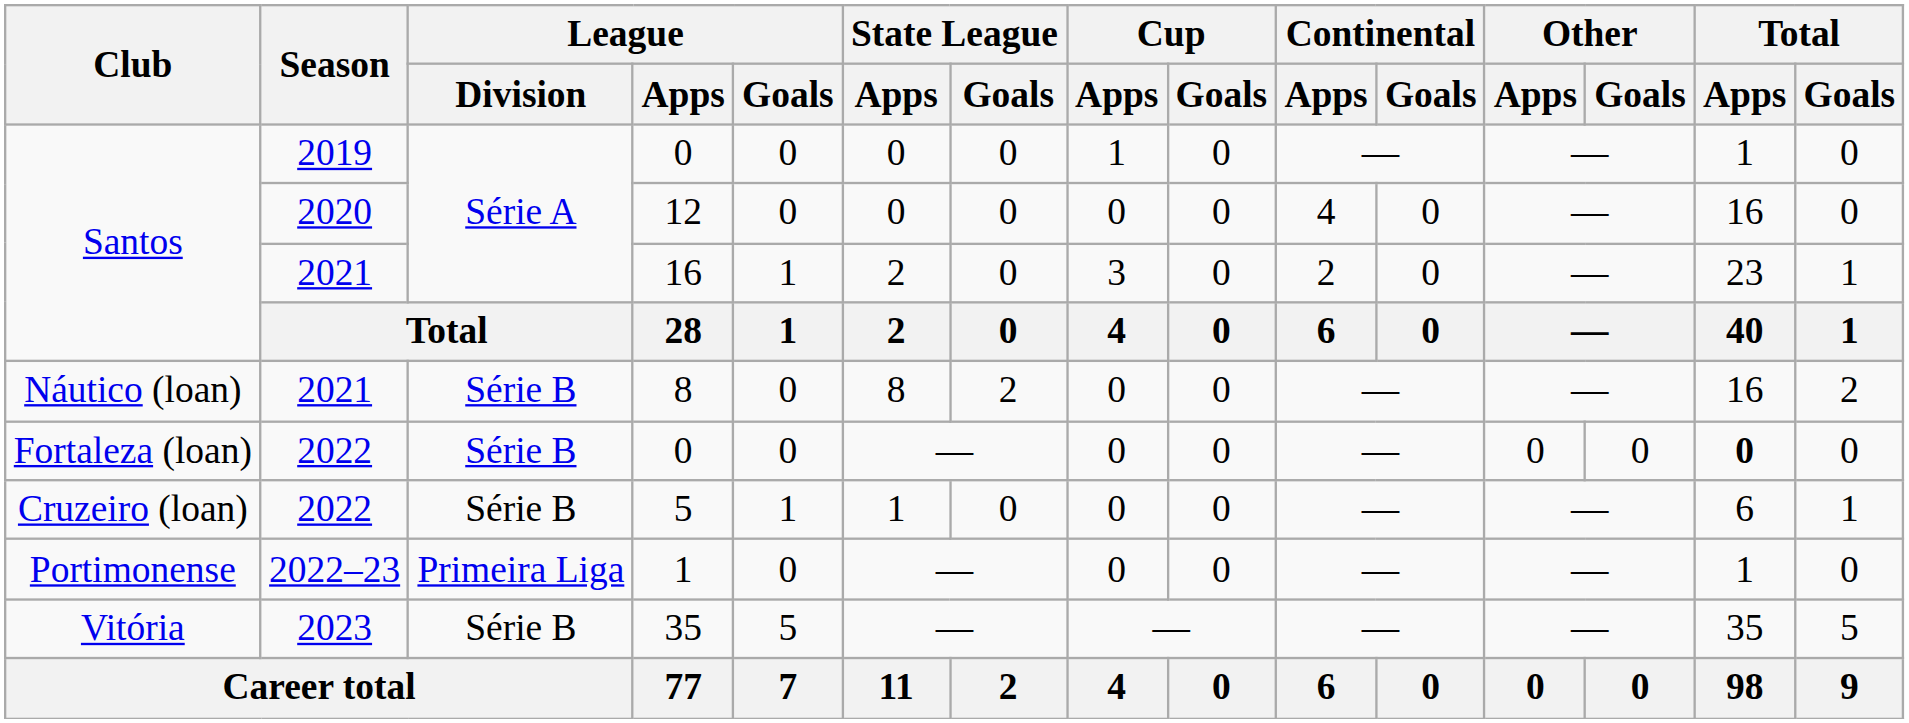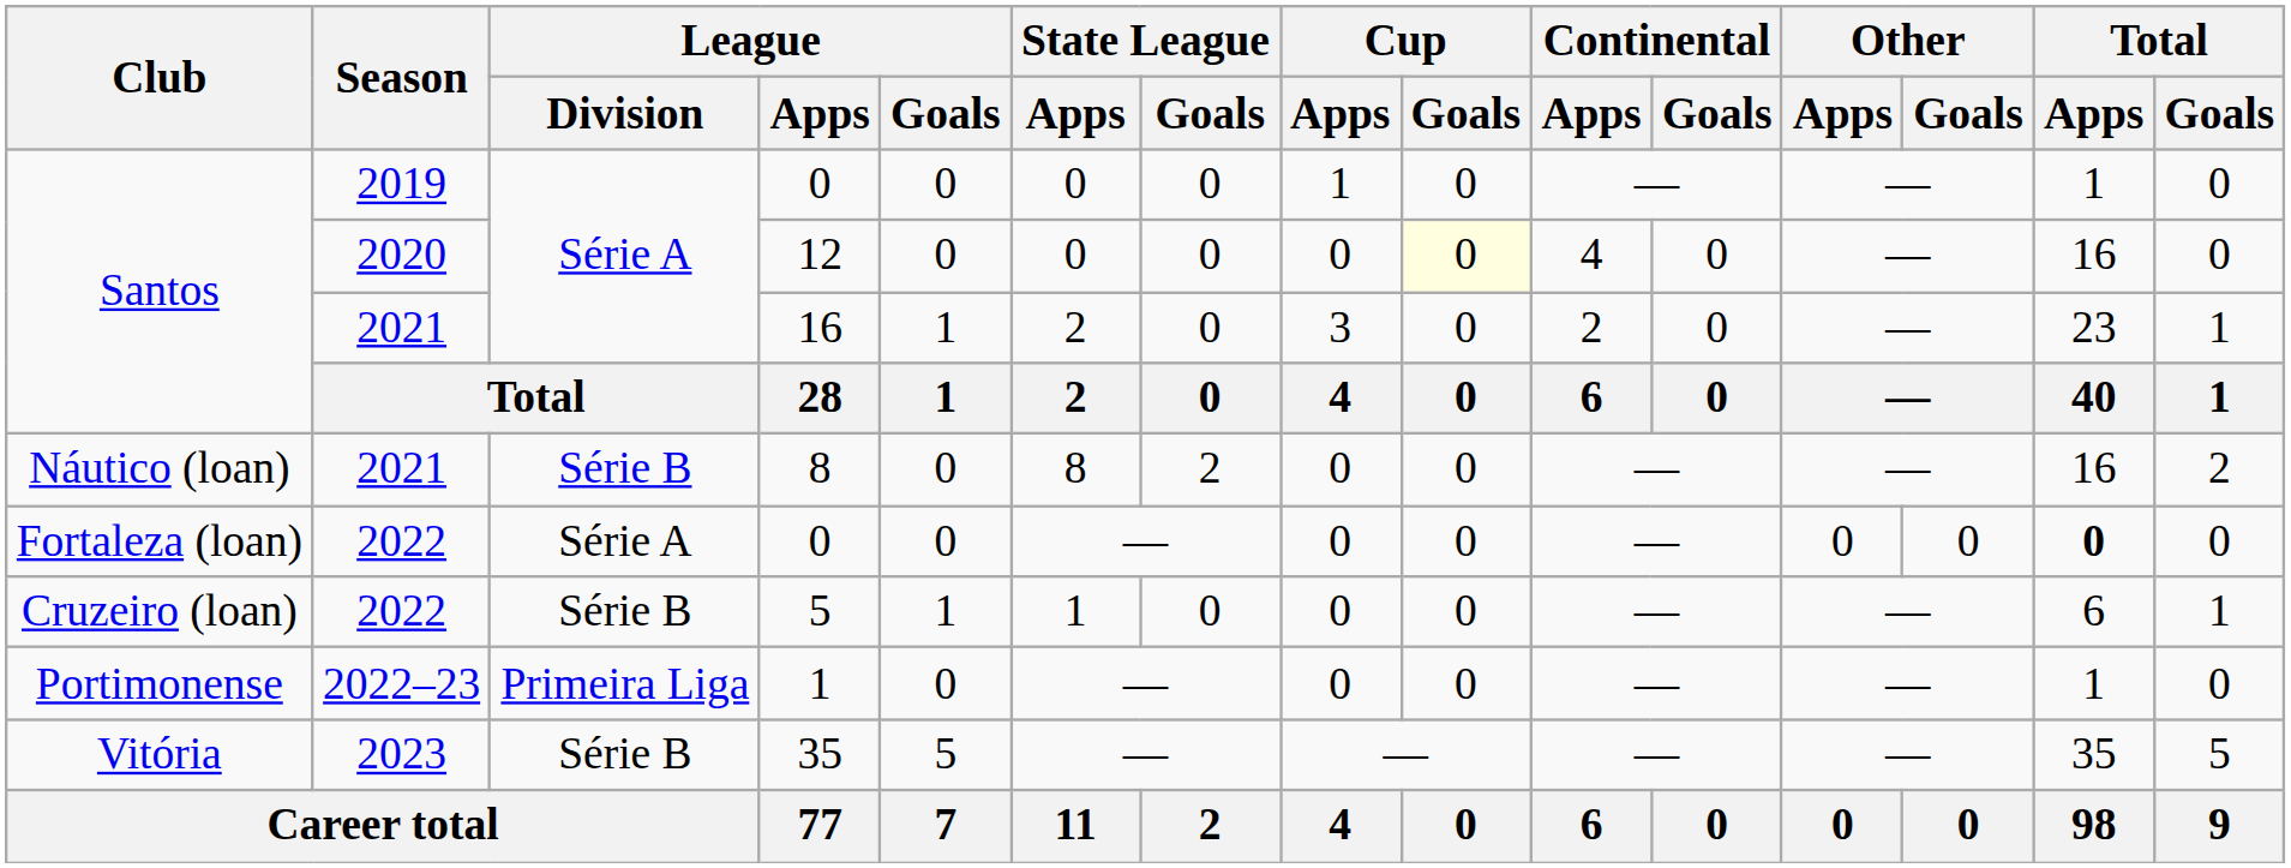 <table class="wikitable" style="text-align: center;">
 <tr>
 <th rowspan="2">Club</th>
 <th rowspan="2">Season</th>
 <th colspan="3">League</th>
 <th colspan="2">State League</th>
 <th colspan="2">Cup</th>
 <th colspan="2">Continental</th>
 <th colspan="2">Other</th>
 <th colspan="2">Total</th>
 </tr>
 <tr>
 <th>Division</th>
 <th>Apps</th>
 <th>Goals</th>
 <th>Apps</th>
 <th>Goals</th>
 <th>Apps</th>
 <th>Goals</th>
 <th>Apps</th>
 <th>Goals</th>
 <th>Apps</th>
 <th>Goals</th>
 <th>Apps</th>
 <th>Goals</th>
 </tr>
 <tr>
 <td rowspan="4" valign="center"><a href='#'>Santos</a></td>
 <td><a href='#'>2019</a></td>
 <td rowspan="3"><a href='#'>Série A</a></td>
 <td>0</td>
 <td>0</td>
 <td>0</td>
 <td>0</td>
 <td>1</td>
 <td>0</td>
 <td colspan="2">—</td>
 <td colspan="2">—</td>
 <td>1</td>
 <td>0</td>
 </tr>
 <tr>
 <td><a href='#'>2020</a></td>
 <td>12</td>
 <td>0</td>
 <td>0</td>
 <td>0</td>
 <td>0</td>
-<td>0</td>
+<td style="background: lightyellow;">0</td>
 <td>4</td>
 <td>0</td>
 <td colspan="2">—</td>
 <td>16</td>
 <td>0</td>
 </tr>
 <tr>
 <td><a href='#'>2021</a></td>
 <td>16</td>
 <td>1</td>
 <td>2</td>
 <td>0</td>
 <td>3</td>
 <td>0</td>
 <td>2</td>
 <td>0</td>
 <td colspan="2">—</td>
 <td>23</td>
 <td>1</td>
 </tr>
 <tr>
 <th colspan="2">Total</th>
 <th>28</th>
 <th>1</th>
 <th>2</th>
 <th>0</th>
 <th>4</th>
 <th>0</th>
 <th>6</th>
 <th>0</th>
 <th colspan="2">—</th>
 <th>40</th>
 <th>1</th>
 </tr>
 <tr>
 <td valign="center"><a href='#'>Náutico</a> (loan)</td>
 <td><a href='#'>2021</a></td>
 <td><a href='#'>Série B</a></td>
 <td>8</td>
 <td>0</td>
 <td>8</td>
 <td>2</td>
 <td>0</td>
 <td>0</td>
 <td colspan="2">—</td>
 <td colspan="2">—</td>
 <td>16</td>
 <td>2</td>
 </tr>
 <tr>
 <td valign="center"><a href='#'>Fortaleza</a> (loan)</td>
 <td><a href='#'>2022</a></td>
-<td><a href='#'>Série B</a></td>
+<td>Série A</td>
 <td>0</td>
 <td>0</td>
 <td colspan="2">—</td>
 <td>0</td>
 <td>0</td>
 <td colspan="2">—</td>
 <td>0</td>
 <td>0</td>
 <td><strong>0</strong></td>
 <td>0</td>
 </tr>
 <tr>
 <td valign="center"><a href='#'>Cruzeiro</a> (loan)</td>
 <td><a href='#'>2022</a></td>
 <td>Série B</td>
 <td>5</td>
 <td>1</td>
 <td>1</td>
 <td>0</td>
 <td>0</td>
 <td>0</td>
 <td colspan="2">—</td>
 <td colspan="2">—</td>
 <td>6</td>
 <td>1</td>
 </tr>
 <tr>
 <td valign="center"><a href='#'>Portimonense</a></td>
 <td><a href='#'>2022–23</a></td>
 <td><a href='#'>Primeira Liga</a></td>
 <td>1</td>
 <td>0</td>
 <td colspan="2">—</td>
 <td>0</td>
 <td>0</td>
 <td colspan="2">—</td>
 <td colspan="2">—</td>
 <td>1</td>
 <td>0</td>
 </tr>
 <tr>
 <td valign="center"><a href='#'>Vitória</a></td>
 <td><a href='#'>2023</a></td>
 <td>Série B</td>
 <td>35</td>
 <td>5</td>
 <td colspan="2">—</td>
 <td colspan="2">—</td>
 <td colspan="2">—</td>
 <td colspan="2">—</td>
 <td>35</td>
 <td>5</td>
 </tr>
 <tr>
 <th colspan="3"><strong>Career total</strong></th>
 <th>77</th>
 <th>7</th>
 <th>11</th>
 <th>2</th>
 <th>4</th>
 <th>0</th>
 <th>6</th>
 <th>0</th>
 <th>0</th>
 <th>0</th>
 <th>98</th>
 <th>9</th>
 </tr>
 </table>
